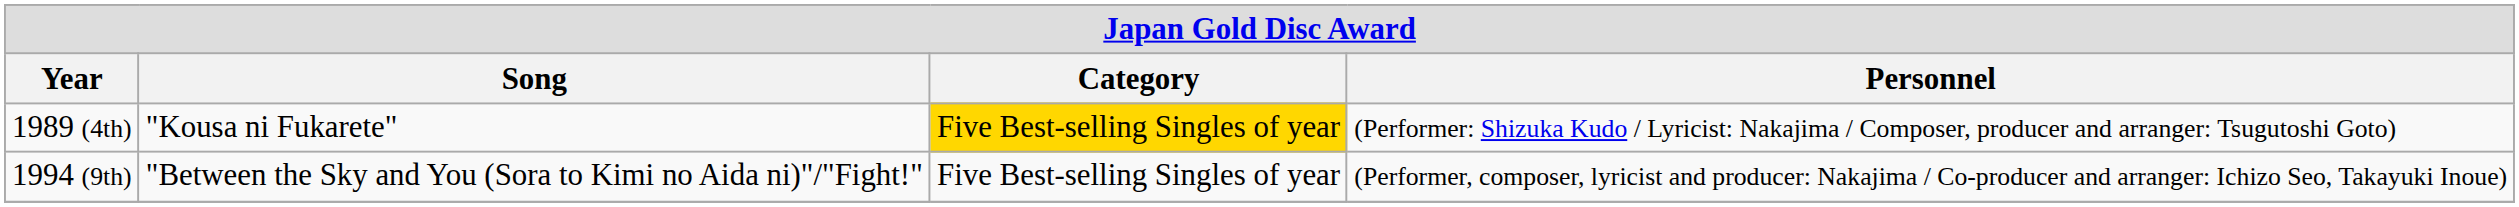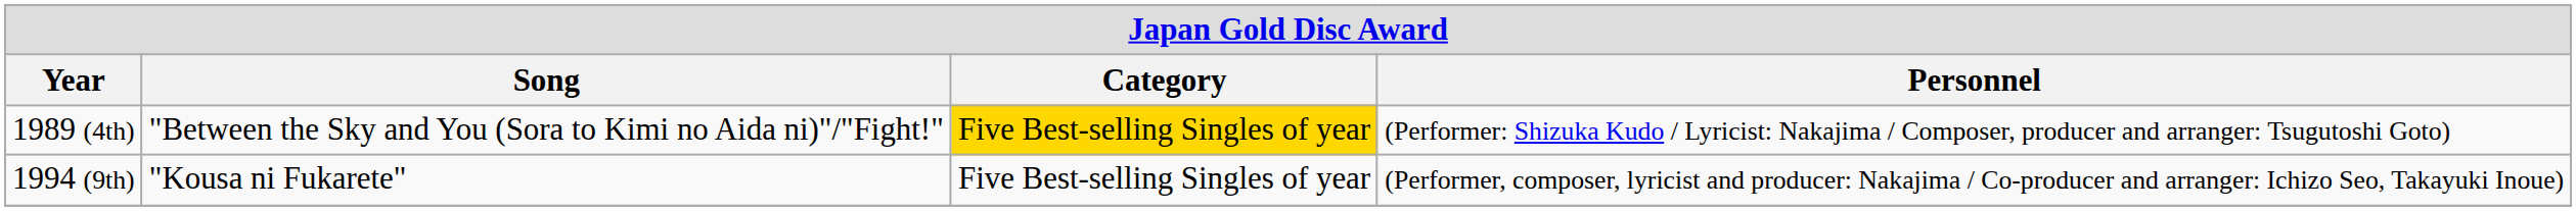 <table class="wikitable">
 <tr>
 <td colspan=4 bgcolor="#DDDDDD" align=center><strong><a href='#'>Japan Gold Disc Award</a></strong></td>
 </tr>
 <tr>
 <th align="center">Year</th>
 <th align="center">Song</th>
 <th align="center">Category</th>
 <th align="center">Personnel</th>
 </tr>
 <tr>
 <td>1989 <small>(4th)</small></td>
-<td align="left">"Kousa ni Fukarete"</td>
+<td align="left">"Between the Sky and You (Sora to Kimi no Aida ni)"/"Fight!"</td>
 <td align="left" style="background: gold;">Five Best-selling Singles of year</td>
 <td><small>(Performer: <a href='#'>Shizuka Kudo</a> / Lyricist: Nakajima / Composer, producer and arranger: Tsugutoshi Goto)</small></td>
 </tr>
 <tr>
 <td>1994 <small>(9th)</small></td>
-<td align="left">"Between the Sky and You (Sora to Kimi no Aida ni)"/"Fight!"</td>
+<td align="left">"Kousa ni Fukarete"</td>
 <td align="left">Five Best-selling Singles of year</td>
 <td><small>(Performer, composer, lyricist and producer: Nakajima / Co-producer and arranger: Ichizo Seo, Takayuki Inoue)</small></td>
 </tr>
 <tr>
 </tr>
 </table>
